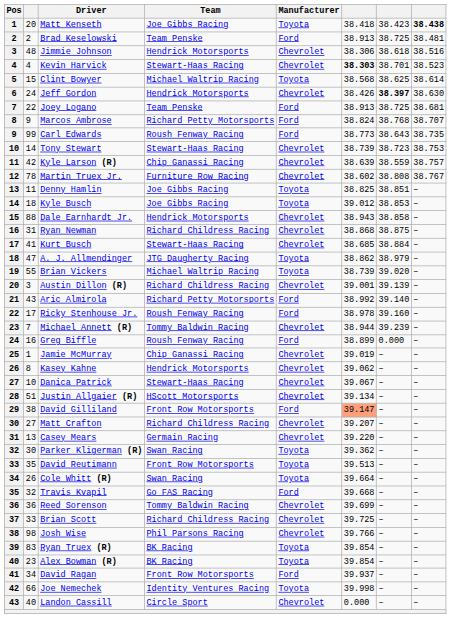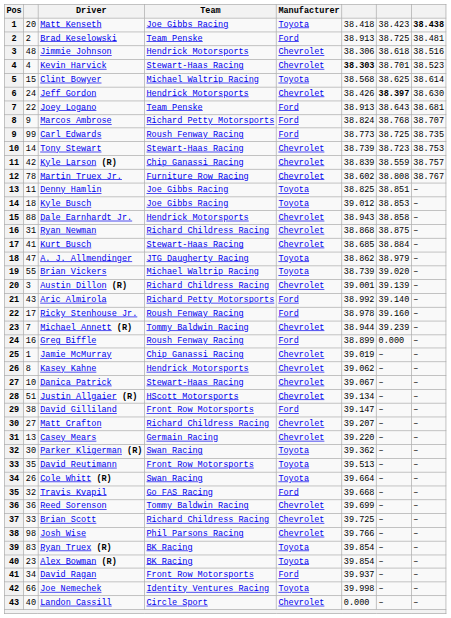 <table class="wikitable" style="font-size:95%">
 <tr>
 <th>Pos</th>
 <th></th>
 <th>Driver</th>
 <th>Team</th>
 <th>Manufacturer</th>
 <th></th>
 <th></th>
 <th></th>
 </tr>
 <tr>
 <th>1</th>
 <td>20</td>
 <td><a href='#'>Matt Kenseth</a></td>
 <td><a href='#'>Joe Gibbs Racing</a></td>
 <td><a href='#'>Toyota</a></td>
 <td>38.418</td>
 <td>38.423</td>
 <td><strong>38.438</strong></td>
 </tr>
 <tr>
 <th>2</th>
 <td>2</td>
 <td><a href='#'>Brad Keselowski</a></td>
 <td><a href='#'>Team Penske</a></td>
 <td><a href='#'>Ford</a></td>
 <td>38.913</td>
 <td>38.725</td>
 <td>38.481</td>
 </tr>
 <tr>
 <th>3</th>
 <td>48</td>
 <td><a href='#'>Jimmie Johnson</a></td>
 <td><a href='#'>Hendrick Motorsports</a></td>
 <td><a href='#'>Chevrolet</a></td>
 <td>38.306</td>
 <td>38.618</td>
 <td>38.516</td>
 </tr>
 <tr>
 <th>4</th>
 <td>4</td>
 <td><a href='#'>Kevin Harvick</a></td>
 <td><a href='#'>Stewart-Haas Racing</a></td>
 <td><a href='#'>Chevrolet</a></td>
 <td><strong>38.303</strong></td>
 <td>38.701</td>
 <td>38.523</td>
 </tr>
 <tr>
 <th>5</th>
 <td>15</td>
 <td><a href='#'>Clint Bowyer</a></td>
 <td><a href='#'>Michael Waltrip Racing</a></td>
 <td><a href='#'>Toyota</a></td>
 <td>38.568</td>
 <td>38.625</td>
 <td>38.614</td>
 </tr>
 <tr>
 <th>6</th>
 <td>24</td>
 <td><a href='#'>Jeff Gordon</a></td>
 <td><a href='#'>Hendrick Motorsports</a></td>
 <td><a href='#'>Chevrolet</a></td>
 <td>38.426</td>
 <td><strong>38.397</strong></td>
 <td>38.630</td>
 </tr>
 <tr>
 <th>7</th>
 <td>22</td>
 <td><a href='#'>Joey Logano</a></td>
 <td><a href='#'>Team Penske</a></td>
 <td><a href='#'>Ford</a></td>
 <td>38.913</td>
-<td>38.725</td>
+<td>38.643</td>
 <td>38.681</td>
 </tr>
 <tr>
 <th>8</th>
 <td>9</td>
 <td><a href='#'>Marcos Ambrose</a></td>
 <td><a href='#'>Richard Petty Motorsports</a></td>
 <td><a href='#'>Ford</a></td>
 <td>38.824</td>
 <td>38.768</td>
 <td>38.707</td>
 </tr>
 <tr>
 <th>9</th>
 <td>99</td>
 <td><a href='#'>Carl Edwards</a></td>
 <td><a href='#'>Roush Fenway Racing</a></td>
 <td><a href='#'>Ford</a></td>
 <td>38.773</td>
-<td>38.643</td>
+<td>38.725</td>
 <td>38.735</td>
 </tr>
 <tr>
 <th>10</th>
 <td>14</td>
 <td><a href='#'>Tony Stewart</a></td>
 <td><a href='#'>Stewart-Haas Racing</a></td>
 <td><a href='#'>Chevrolet</a></td>
 <td>38.739</td>
 <td>38.723</td>
 <td>38.753</td>
 </tr>
 <tr>
 <th>11</th>
 <td>42</td>
 <td><a href='#'>Kyle Larson</a> <strong>(R)</strong></td>
 <td><a href='#'>Chip Ganassi Racing</a></td>
 <td><a href='#'>Chevrolet</a></td>
-<td>38.639</td>
+<td>38.839</td>
 <td>38.559</td>
 <td>38.757</td>
 </tr>
 <tr>
 <th>12</th>
 <td>78</td>
 <td><a href='#'>Martin Truex Jr.</a></td>
 <td><a href='#'>Furniture Row Racing</a></td>
 <td><a href='#'>Chevrolet</a></td>
 <td>38.602</td>
 <td>38.808</td>
 <td>38.767</td>
 </tr>
 <tr>
 <th>13</th>
 <td>11</td>
 <td><a href='#'>Denny Hamlin</a></td>
 <td><a href='#'>Joe Gibbs Racing</a></td>
 <td><a href='#'>Toyota</a></td>
 <td>38.825</td>
 <td>38.851</td>
 <td>–</td>
 </tr>
 <tr>
 <th>14</th>
 <td>18</td>
 <td><a href='#'>Kyle Busch</a></td>
 <td><a href='#'>Joe Gibbs Racing</a></td>
 <td><a href='#'>Toyota</a></td>
 <td>39.012</td>
 <td>38.853</td>
 <td>–</td>
 </tr>
 <tr>
 <th>15</th>
 <td>88</td>
 <td><a href='#'>Dale Earnhardt Jr.</a></td>
 <td><a href='#'>Hendrick Motorsports</a></td>
 <td><a href='#'>Chevrolet</a></td>
 <td>38.943</td>
 <td>38.858</td>
 <td>–</td>
 </tr>
 <tr>
 <th>16</th>
 <td>31</td>
 <td><a href='#'>Ryan Newman</a></td>
 <td><a href='#'>Richard Childress Racing</a></td>
 <td><a href='#'>Chevrolet</a></td>
 <td>38.868</td>
 <td>38.875</td>
 <td>–</td>
 </tr>
 <tr>
 <th>17</th>
 <td>41</td>
 <td><a href='#'>Kurt Busch</a></td>
 <td><a href='#'>Stewart-Haas Racing</a></td>
 <td><a href='#'>Chevrolet</a></td>
 <td>38.685</td>
 <td>38.884</td>
 <td>–</td>
 </tr>
 <tr>
 <th>18</th>
 <td>47</td>
 <td><a href='#'>A. J. Allmendinger</a></td>
 <td><a href='#'>JTG Daugherty Racing</a></td>
 <td><a href='#'>Toyota</a></td>
 <td>38.862</td>
 <td>38.979</td>
 <td>–</td>
 </tr>
 <tr>
 <th>19</th>
 <td>55</td>
 <td><a href='#'>Brian Vickers</a></td>
 <td><a href='#'>Michael Waltrip Racing</a></td>
 <td><a href='#'>Toyota</a></td>
 <td>38.739</td>
 <td>39.020</td>
 <td>–</td>
 </tr>
 <tr>
 <th>20</th>
 <td>3</td>
 <td><a href='#'>Austin Dillon</a> <strong>(R)</strong></td>
 <td><a href='#'>Richard Childress Racing</a></td>
 <td><a href='#'>Chevrolet</a></td>
 <td>39.001</td>
 <td>39.139</td>
 <td>–</td>
 </tr>
 <tr>
 <th>21</th>
 <td>43</td>
 <td><a href='#'>Aric Almirola</a></td>
 <td><a href='#'>Richard Petty Motorsports</a></td>
 <td><a href='#'>Ford</a></td>
 <td>38.992</td>
 <td>39.140</td>
 <td>–</td>
 </tr>
 <tr>
 <th>22</th>
 <td>17</td>
 <td><a href='#'>Ricky Stenhouse Jr.</a></td>
 <td><a href='#'>Roush Fenway Racing</a></td>
 <td><a href='#'>Ford</a></td>
 <td>38.978</td>
 <td>39.160</td>
 <td>–</td>
 </tr>
 <tr>
 <th>23</th>
 <td>7</td>
 <td><a href='#'>Michael Annett</a> <strong>(R)</strong></td>
 <td><a href='#'>Tommy Baldwin Racing</a></td>
 <td><a href='#'>Chevrolet</a></td>
 <td>38.944</td>
 <td>39.239</td>
 <td>–</td>
 </tr>
 <tr>
 <th>24</th>
 <td>16</td>
 <td><a href='#'>Greg Biffle</a></td>
 <td><a href='#'>Roush Fenway Racing</a></td>
 <td><a href='#'>Ford</a></td>
 <td>38.899</td>
 <td>0.000</td>
 <td>–</td>
 </tr>
 <tr>
 <th>25</th>
 <td>1</td>
 <td><a href='#'>Jamie McMurray</a></td>
 <td><a href='#'>Chip Ganassi Racing</a></td>
 <td><a href='#'>Chevrolet</a></td>
 <td>39.019</td>
 <td>–</td>
 <td>–</td>
 </tr>
 <tr>
 <th>26</th>
 <td>8</td>
 <td><a href='#'>Kasey Kahne</a></td>
 <td><a href='#'>Hendrick Motorsports</a></td>
 <td><a href='#'>Chevrolet</a></td>
 <td>39.062</td>
 <td>–</td>
 <td>–</td>
 </tr>
 <tr>
 <th>27</th>
 <td>10</td>
 <td><a href='#'>Danica Patrick</a></td>
 <td><a href='#'>Stewart-Haas Racing</a></td>
 <td><a href='#'>Chevrolet</a></td>
 <td>39.067</td>
 <td>–</td>
 <td>–</td>
 </tr>
 <tr>
 <th>28</th>
 <td>51</td>
 <td><a href='#'>Justin Allgaier</a> <strong>(R)</strong></td>
 <td><a href='#'>HScott Motorsports</a></td>
 <td><a href='#'>Chevrolet</a></td>
 <td>39.134</td>
 <td>–</td>
 <td>–</td>
 </tr>
 <tr>
 <th>29</th>
 <td>38</td>
 <td><a href='#'>David Gilliland</a></td>
 <td><a href='#'>Front Row Motorsports</a></td>
 <td><a href='#'>Ford</a></td>
-<td style="background: lightsalmon;">39.147</td>
+<td>39.147</td>
 <td>–</td>
 <td>–</td>
 </tr>
 <tr>
 <th>30</th>
 <td>27</td>
 <td><a href='#'>Matt Crafton</a></td>
 <td><a href='#'>Richard Childress Racing</a></td>
 <td><a href='#'>Chevrolet</a></td>
 <td>39.207</td>
 <td>–</td>
 <td>–</td>
 </tr>
 <tr>
 <th>31</th>
 <td>13</td>
 <td><a href='#'>Casey Mears</a></td>
 <td><a href='#'>Germain Racing</a></td>
 <td><a href='#'>Chevrolet</a></td>
 <td>39.220</td>
 <td>–</td>
 <td>–</td>
 </tr>
 <tr>
 <th>32</th>
 <td>30</td>
 <td><a href='#'>Parker Kligerman</a> <strong>(R)</strong></td>
 <td><a href='#'>Swan Racing</a></td>
 <td><a href='#'>Toyota</a></td>
 <td>39.362</td>
 <td>–</td>
 <td>–</td>
 </tr>
 <tr>
 <th>33</th>
 <td>35</td>
 <td><a href='#'>David Reutimann</a></td>
 <td><a href='#'>Front Row Motorsports</a></td>
 <td><a href='#'>Toyota</a></td>
 <td>39.513</td>
 <td>–</td>
 <td>–</td>
 </tr>
 <tr>
 <th>34</th>
 <td>26</td>
 <td><a href='#'>Cole Whitt</a> <strong>(R)</strong></td>
 <td><a href='#'>Swan Racing</a></td>
 <td><a href='#'>Toyota</a></td>
 <td>39.664</td>
 <td>–</td>
 <td>–</td>
 </tr>
 <tr>
 <th>35</th>
 <td>32</td>
 <td><a href='#'>Travis Kvapil</a></td>
 <td><a href='#'>Go FAS Racing</a></td>
 <td><a href='#'>Ford</a></td>
 <td>39.668</td>
 <td>–</td>
 <td>–</td>
 </tr>
 <tr>
 <th>36</th>
 <td>36</td>
 <td><a href='#'>Reed Sorenson</a></td>
 <td><a href='#'>Tommy Baldwin Racing</a></td>
 <td><a href='#'>Chevrolet</a></td>
 <td>39.699</td>
 <td>–</td>
 <td>–</td>
 </tr>
 <tr>
 <th>37</th>
 <td>33</td>
 <td><a href='#'>Brian Scott</a></td>
 <td><a href='#'>Richard Childress Racing</a></td>
 <td><a href='#'>Chevrolet</a></td>
 <td>39.725</td>
 <td>–</td>
 <td>–</td>
 </tr>
 <tr>
 <th>38</th>
 <td>98</td>
 <td><a href='#'>Josh Wise</a></td>
 <td><a href='#'>Phil Parsons Racing</a></td>
 <td><a href='#'>Chevrolet</a></td>
 <td>39.766</td>
 <td>–</td>
 <td>–</td>
 </tr>
 <tr>
 <th>39</th>
 <td>83</td>
 <td><a href='#'>Ryan Truex</a> <strong>(R)</strong></td>
 <td><a href='#'>BK Racing</a></td>
 <td><a href='#'>Toyota</a></td>
 <td>39.854</td>
 <td>–</td>
 <td>–</td>
 </tr>
 <tr>
 <th>40</th>
 <td>23</td>
 <td><a href='#'>Alex Bowman</a> <strong>(R)</strong></td>
 <td><a href='#'>BK Racing</a></td>
 <td><a href='#'>Toyota</a></td>
 <td>39.854</td>
 <td>–</td>
 <td>–</td>
 </tr>
 <tr>
 <th>41</th>
 <td>34</td>
 <td><a href='#'>David Ragan</a></td>
 <td><a href='#'>Front Row Motorsports</a></td>
 <td><a href='#'>Ford</a></td>
 <td>39.937</td>
 <td>–</td>
 <td>–</td>
 </tr>
 <tr>
 <th>42</th>
 <td>66</td>
 <td><a href='#'>Joe Nemechek</a></td>
 <td><a href='#'>Identity Ventures Racing</a></td>
 <td><a href='#'>Toyota</a></td>
 <td>39.998</td>
 <td>–</td>
 <td>–</td>
 </tr>
 <tr>
 <th>43</th>
 <td>40</td>
 <td><a href='#'>Landon Cassill</a></td>
 <td><a href='#'>Circle Sport</a></td>
 <td><a href='#'>Chevrolet</a></td>
 <td>0.000</td>
 <td>–</td>
 <td>–</td>
 </tr>
 <tr>
 <th colspan="8"></th>
 </tr>
 </table>
